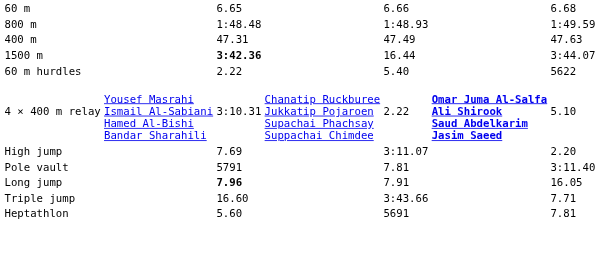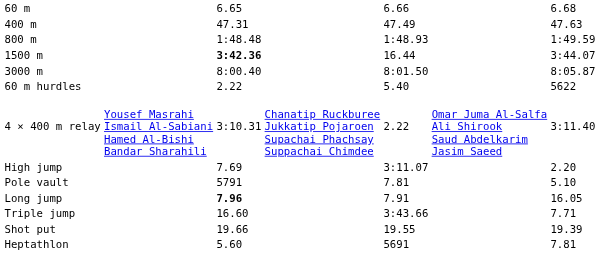 <table>
 <tr>
 <td>60 m</td>
 <td></td>
 <td>6.65</td>
 <td></td>
 <td>6.66</td>
 <td></td>
 <td>6.68</td>
 </tr>
 <tr>
+<td>400 m</td>
+<td></td>
+<td>47.31</td>
+<td></td>
+<td>47.49</td>
+<td></td>
+<td>47.63</td>
+</tr>
+<tr>
 <td>800 m</td>
 <td></td>
 <td>1:48.48<br></td>
 <td></td>
 <td>1:48.93</td>
 <td></td>
 <td>1:49.59</td>
 </tr>
 <tr>
-<td>400 m</td>
-<td></td>
-<td>47.31</td>
-<td></td>
-<td>47.49</td>
-<td></td>
-<td>47.63</td>
-</tr>
-<tr>
 <td>1500 m</td>
 <td></td>
 <td><strong>3:42.36<br></strong></td>
 <td></td>
 <td>16.44</td>
 <td></td>
 <td>3:44.07</td>
+</tr>
+<tr>
+<td>3000 m</td>
+<td></td>
+<td>8:00.40<br></td>
+<td></td>
+<td>8:01.50</td>
+<td></td>
+<td>8:05.87</td>
 </tr>
 <tr>
 <td>60 m hurdles</td>
 <td></td>
 <td>2.22</td>
 <td></td>
 <td>5.40</td>
 <td></td>
 <td>5622</td>
 </tr>
 <tr>
 <td>4 × 400 m relay</td>
 <td><br><a href='#'>Yousef Masrahi</a><br><a href='#'>Ismail Al-Sabiani</a><br><a href='#'>Hamed Al-Bishi</a><br><a href='#'>Bandar Sharahili</a></td>
 <td>3:10.31<br></td>
 <td><br><a href='#'>Chanatip Ruckburee</a><br><a href='#'>Jukkatip Pojaroen</a><br><a href='#'>Supachai Phachsay</a><br><a href='#'>Suppachai Chimdee</a></td>
 <td>2.22</td>
-<td><strong><br><a href='#'>Omar Juma Al-Salfa</a><br><a href='#'>Ali Shirook</a><br><a href='#'>Saud Abdelkarim</a><br><a href='#'>Jasim Saeed</a></strong></td>
-<td>5.10</td>
+<td><br><a href='#'>Omar Juma Al-Salfa</a><br><a href='#'>Ali Shirook</a><br><a href='#'>Saud Abdelkarim</a><br><a href='#'>Jasim Saeed</a></td>
+<td>3:11.40</td>
 </tr>
 <tr>
 <td>High jump</td>
 <td></td>
 <td>7.69<br></td>
 <td></td>
 <td>3:11.07</td>
 <td></td>
 <td>2.20</td>
 </tr>
 <tr>
 <td>Pole vault</td>
 <td></td>
 <td>5791<br></td>
 <td></td>
 <td>7.81</td>
 <td></td>
-<td>3:11.40</td>
+<td>5.10</td>
 </tr>
 <tr>
 <td>Long jump</td>
 <td></td>
 <td><strong>7.96<br></strong></td>
 <td></td>
 <td>7.91</td>
 <td></td>
 <td>16.05</td>
 </tr>
 <tr>
 <td>Triple jump</td>
 <td></td>
 <td>16.60<br></td>
 <td></td>
 <td>3:43.66</td>
 <td></td>
 <td>7.71</td>
 </tr>
 <tr>
+<td>Shot put</td>
+<td></td>
+<td>19.66<br></td>
+<td></td>
+<td>19.55</td>
+<td></td>
+<td>19.39</td>
+</tr>
+<tr>
 <td>Heptathlon</td>
 <td></td>
 <td>5.60<br></td>
 <td></td>
 <td>5691</td>
 <td></td>
 <td>7.81</td>
 </tr>
 </table>
